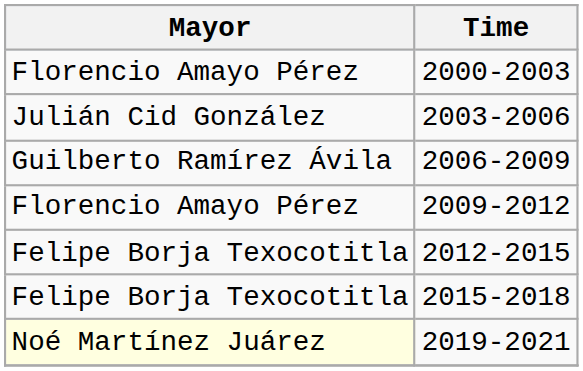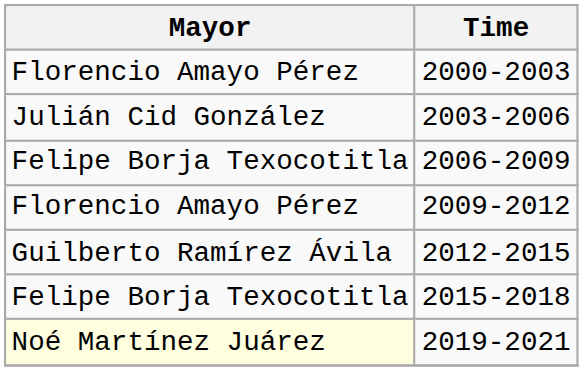 <table class="wikitable">
 <tr align=center style="background:#d8edff">
 <th>Mayor</th>
 <th>Time</th>
 </tr>
 <tr>
 <td> Florencio Amayo Pérez</td>
 <td>2000-2003</td>
 </tr>
 <tr>
 <td> Julián Cid González</td>
 <td>2003-2006</td>
 </tr>
 <tr>
-<td> Guilberto Ramírez Ávila</td>
+<td> Felipe Borja Texocotitla</td>
 <td>2006-2009</td>
 </tr>
 <tr>
 <td> Florencio Amayo Pérez</td>
 <td>2009-2012</td>
 </tr>
 <tr>
-<td> Felipe Borja Texocotitla</td>
+<td> Guilberto Ramírez Ávila</td>
 <td>2012-2015</td>
 </tr>
 <tr>
 <td> Felipe Borja Texocotitla</td>
 <td>2015-2018</td>
 </tr>
 <tr>
 <td style="background: lightyellow;"> Noé Martínez Juárez</td>
 <td>2019-2021</td>
 </tr>
 <tr>
 </tr>
 </table>
